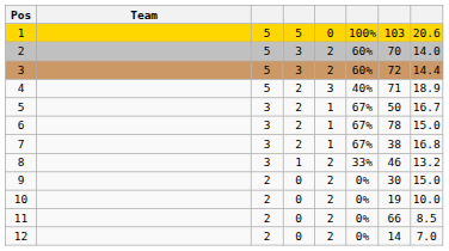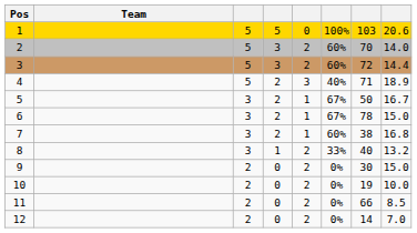 <table class="wikitable" style="text-align:center">
 <tr>
 <th width=30>Pos</th>
 <th width=240>Team</th>
 <th width=30></th>
 <th width=30></th>
 <th width=30></th>
 <th width=30></th>
 <th width=30></th>
 <th width=30></th>
 </tr>
 <tr bgcolor=gold>
 <td>1</td>
 <td align=left></td>
 <td>5</td>
 <td>5</td>
 <td>0</td>
 <td>100%</td>
 <td>103</td>
 <td>20.6</td>
 </tr>
 <tr bgcolor=silver>
 <td>2</td>
 <td align=left></td>
 <td>5</td>
 <td>3</td>
 <td>2</td>
 <td>60%</td>
 <td>70</td>
 <td>14.0</td>
 </tr>
 <tr bgcolor=cc9966>
 <td>3</td>
 <td align=left></td>
 <td>5</td>
 <td>3</td>
 <td>2</td>
 <td>60%</td>
 <td>72</td>
 <td>14.4</td>
 </tr>
 <tr>
 <td>4</td>
 <td align=left></td>
 <td>5</td>
 <td>2</td>
 <td>3</td>
 <td>40%</td>
 <td>71</td>
 <td>18.9</td>
 </tr>
 <tr>
 <td>5</td>
 <td align=left></td>
 <td>3</td>
 <td>2</td>
 <td>1</td>
 <td>67%</td>
 <td>50</td>
 <td>16.7</td>
 </tr>
 <tr>
 <td>6</td>
 <td align=left></td>
 <td>3</td>
 <td>2</td>
 <td>1</td>
 <td>67%</td>
 <td>78</td>
 <td>15.0</td>
 </tr>
 <tr>
 <td>7</td>
 <td align=left></td>
 <td>3</td>
 <td>2</td>
 <td>1</td>
-<td>67%</td>
+<td>60%</td>
 <td>38</td>
 <td>16.8</td>
 </tr>
 <tr>
 <td>8</td>
 <td align=left></td>
 <td>3</td>
 <td>1</td>
 <td>2</td>
 <td>33%</td>
-<td>46</td>
+<td>40</td>
 <td>13.2</td>
 </tr>
 <tr>
 <td>9</td>
 <td align=left></td>
 <td>2</td>
 <td>0</td>
 <td>2</td>
 <td>0%</td>
 <td>30</td>
 <td>15.0</td>
 </tr>
 <tr>
 <td>10</td>
 <td align=left></td>
 <td>2</td>
 <td>0</td>
 <td>2</td>
 <td>0%</td>
 <td>19</td>
 <td>10.0</td>
 </tr>
 <tr>
 <td>11</td>
 <td align=left></td>
 <td>2</td>
 <td>0</td>
 <td>2</td>
 <td>0%</td>
 <td>66</td>
 <td>8.5</td>
 </tr>
 <tr>
 <td>12</td>
 <td align=left></td>
 <td>2</td>
 <td>0</td>
 <td>2</td>
 <td>0%</td>
 <td>14</td>
 <td>7.0</td>
 </tr>
 </table>
